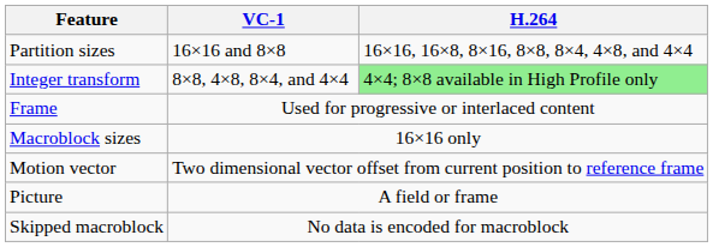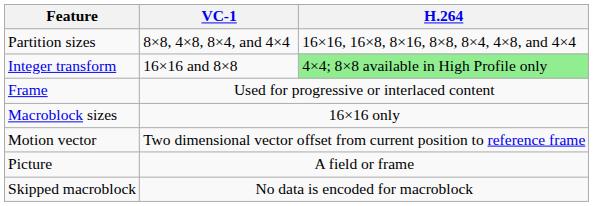 <table class="wikitable">
 <tr>
 <th>Feature</th>
 <th><a href='#'>VC-1</a></th>
 <th><a href='#'>H.264</a></th>
 </tr>
 <tr>
 <td>Partition sizes</td>
-<td>16×16 and 8×8</td>
+<td>8×8, 4×8, 8×4, and 4×4</td>
 <td>16×16, 16×8, 8×16, 8×8, 8×4, 4×8, and 4×4</td>
 </tr>
 <tr>
 <td><a href='#'>Integer transform</a></td>
-<td>8×8, 4×8, 8×4, and 4×4</td>
+<td>16×16 and 8×8</td>
 <td style="background: lightgreen;">4×4; 8×8 available in High Profile only</td>
 </tr>
 <tr>
 <td><a href='#'>Frame</a></td>
 <td colspan="2" style="text-align:center;">Used for progressive or interlaced content</td>
 </tr>
 <tr>
 <td><a href='#'>Macroblock</a> sizes</td>
 <td colspan="2" style="text-align:center;">16×16 only</td>
 </tr>
 <tr>
 <td>Motion vector</td>
 <td colspan="2" style="text-align:center;">Two dimensional vector offset from current position to <a href='#'>reference frame</a></td>
 </tr>
 <tr>
 <td>Picture</td>
 <td colspan="2" style="text-align:center;">A field or frame</td>
 </tr>
 <tr>
 <td>Skipped macroblock</td>
 <td colspan="2" style="text-align:center;">No data is encoded for macroblock</td>
 </tr>
 </table>
